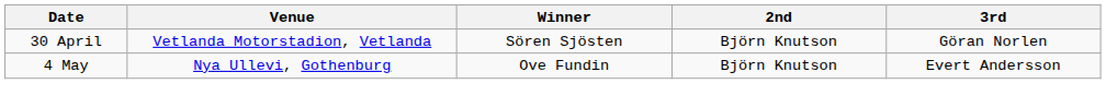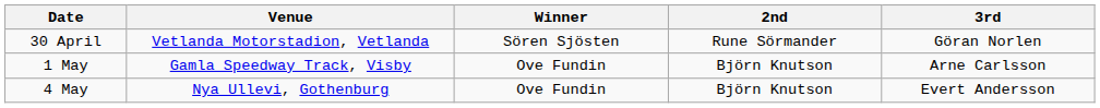 <table class="wikitable" style="text-align:center">
 <tr>
 <th width=100>Date</th>
 <th width=280>Venue</th>
 <th width=180>Winner</th>
 <th width=180>2nd</th>
 <th width=180>3rd</th>
 </tr>
 <tr>
 <td>30 April</td>
 <td><a href='#'>Vetlanda Motorstadion</a>, <a href='#'>Vetlanda</a></td>
 <td>Sören Sjösten</td>
+<td>Rune Sörmander</td>
+<td>Göran Norlen</td>
+</tr>
+<tr>
+<td>1 May</td>
+<td><a href='#'>Gamla Speedway Track</a>, <a href='#'>Visby</a></td>
+<td>Ove Fundin</td>
 <td>Björn Knutson</td>
-<td>Göran Norlen</td>
+<td>Arne Carlsson</td>
 </tr>
 <tr>
 <td>4 May</td>
 <td><a href='#'>Nya Ullevi</a>, <a href='#'>Gothenburg</a></td>
 <td>Ove Fundin</td>
 <td>Björn Knutson</td>
 <td>Evert Andersson</td>
 </tr>
 </table>
